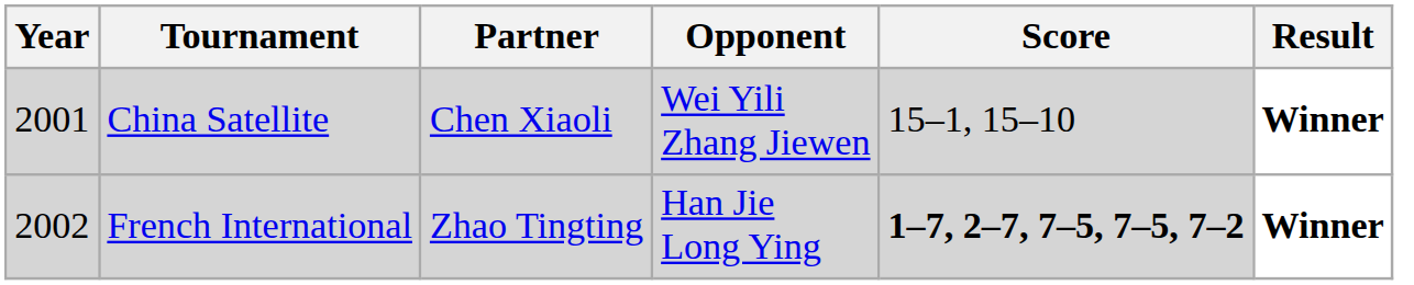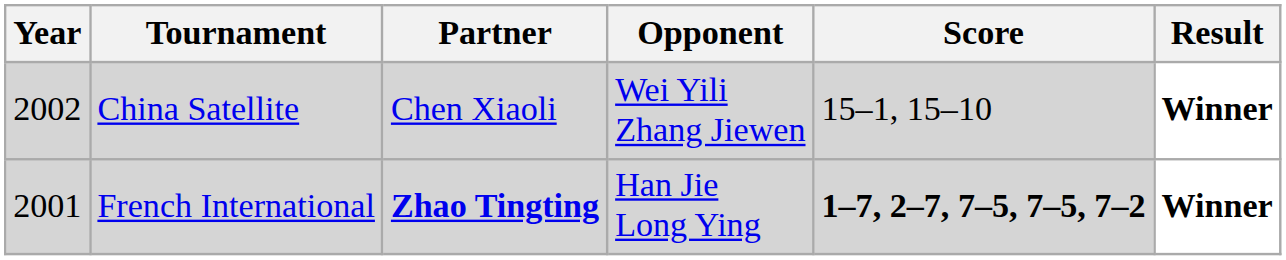 <table class="sortable wikitable" style="font-size: 90%;">
 <tr>
 <th>Year</th>
 <th>Tournament</th>
 <th>Partner</th>
 <th>Opponent</th>
 <th>Score</th>
 <th>Result</th>
 </tr>
 <tr style="background:#D5D5D5">
-<td align="center">2001</td>
+<td align="center">2002</td>
 <td align="left"><a href='#'>China Satellite</a></td>
 <td align="left"> <a href='#'>Chen Xiaoli</a></td>
 <td align="left"> <a href='#'>Wei Yili</a><br> <a href='#'>Zhang Jiewen</a></td>
 <td align="left">15–1, 15–10</td>
 <td style="text-align:left; background:white"> <strong>Winner</strong></td>
 </tr>
 <tr style="background:#D5D5D5">
-<td align="center">2002</td>
+<td align="center">2001</td>
 <td align="left"><a href='#'>French International</a></td>
-<td align="left"> <a href='#'>Zhao Tingting</a></td>
+<td align="left"><strong> <a href='#'>Zhao Tingting</a></strong></td>
 <td align="left"> <a href='#'>Han Jie</a><br> <a href='#'>Long Ying</a></td>
 <td align="left"><strong>1–7, 2–7, 7–5, 7–5, 7–2</strong></td>
 <td style="text-align:left; background:white"> <strong>Winner</strong></td>
 </tr>
 </table>
